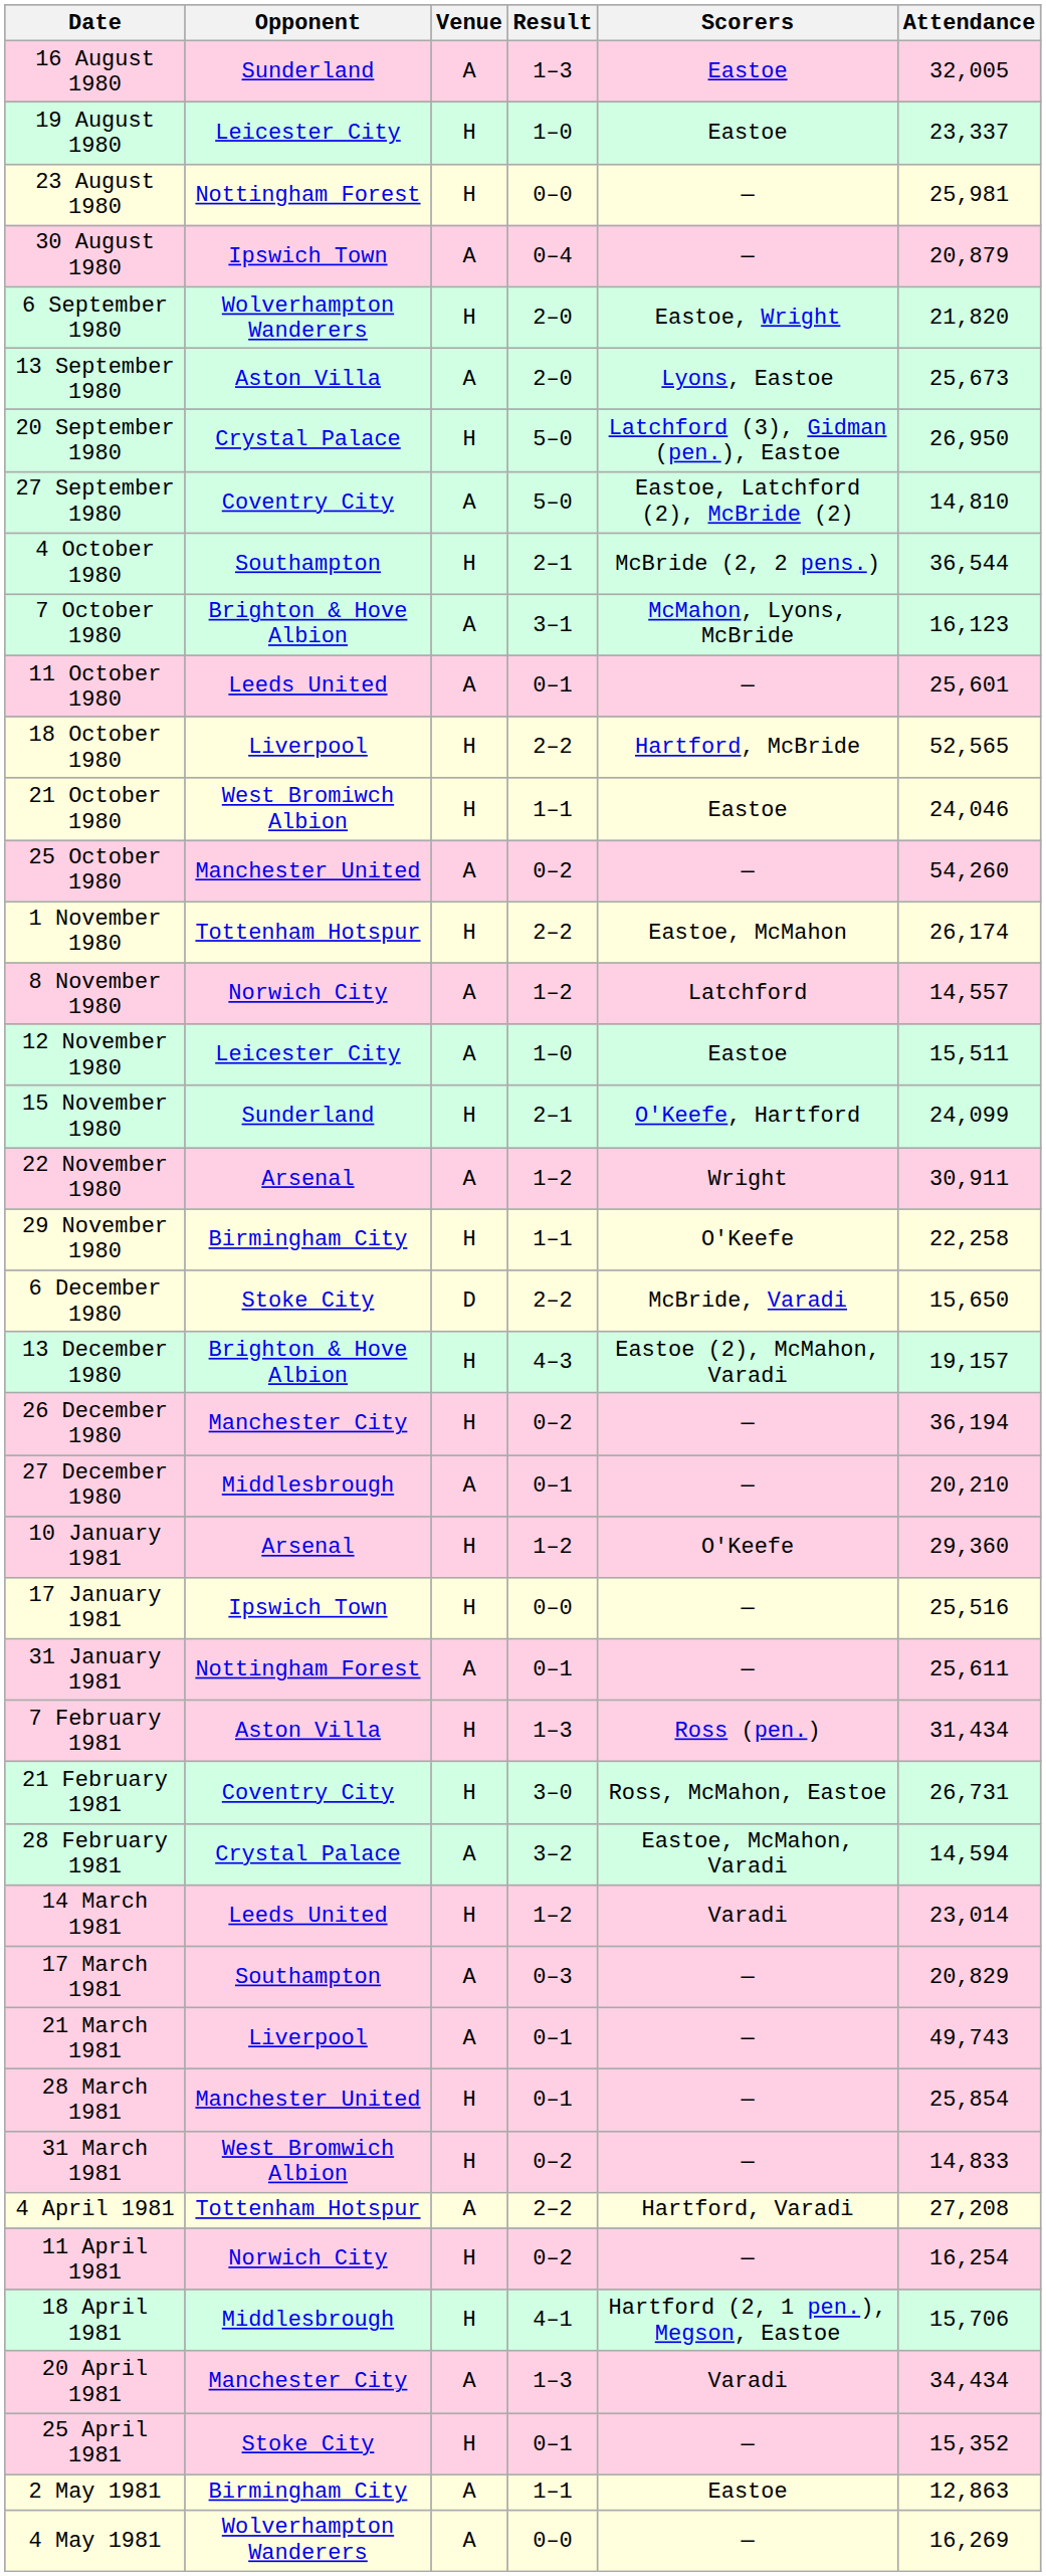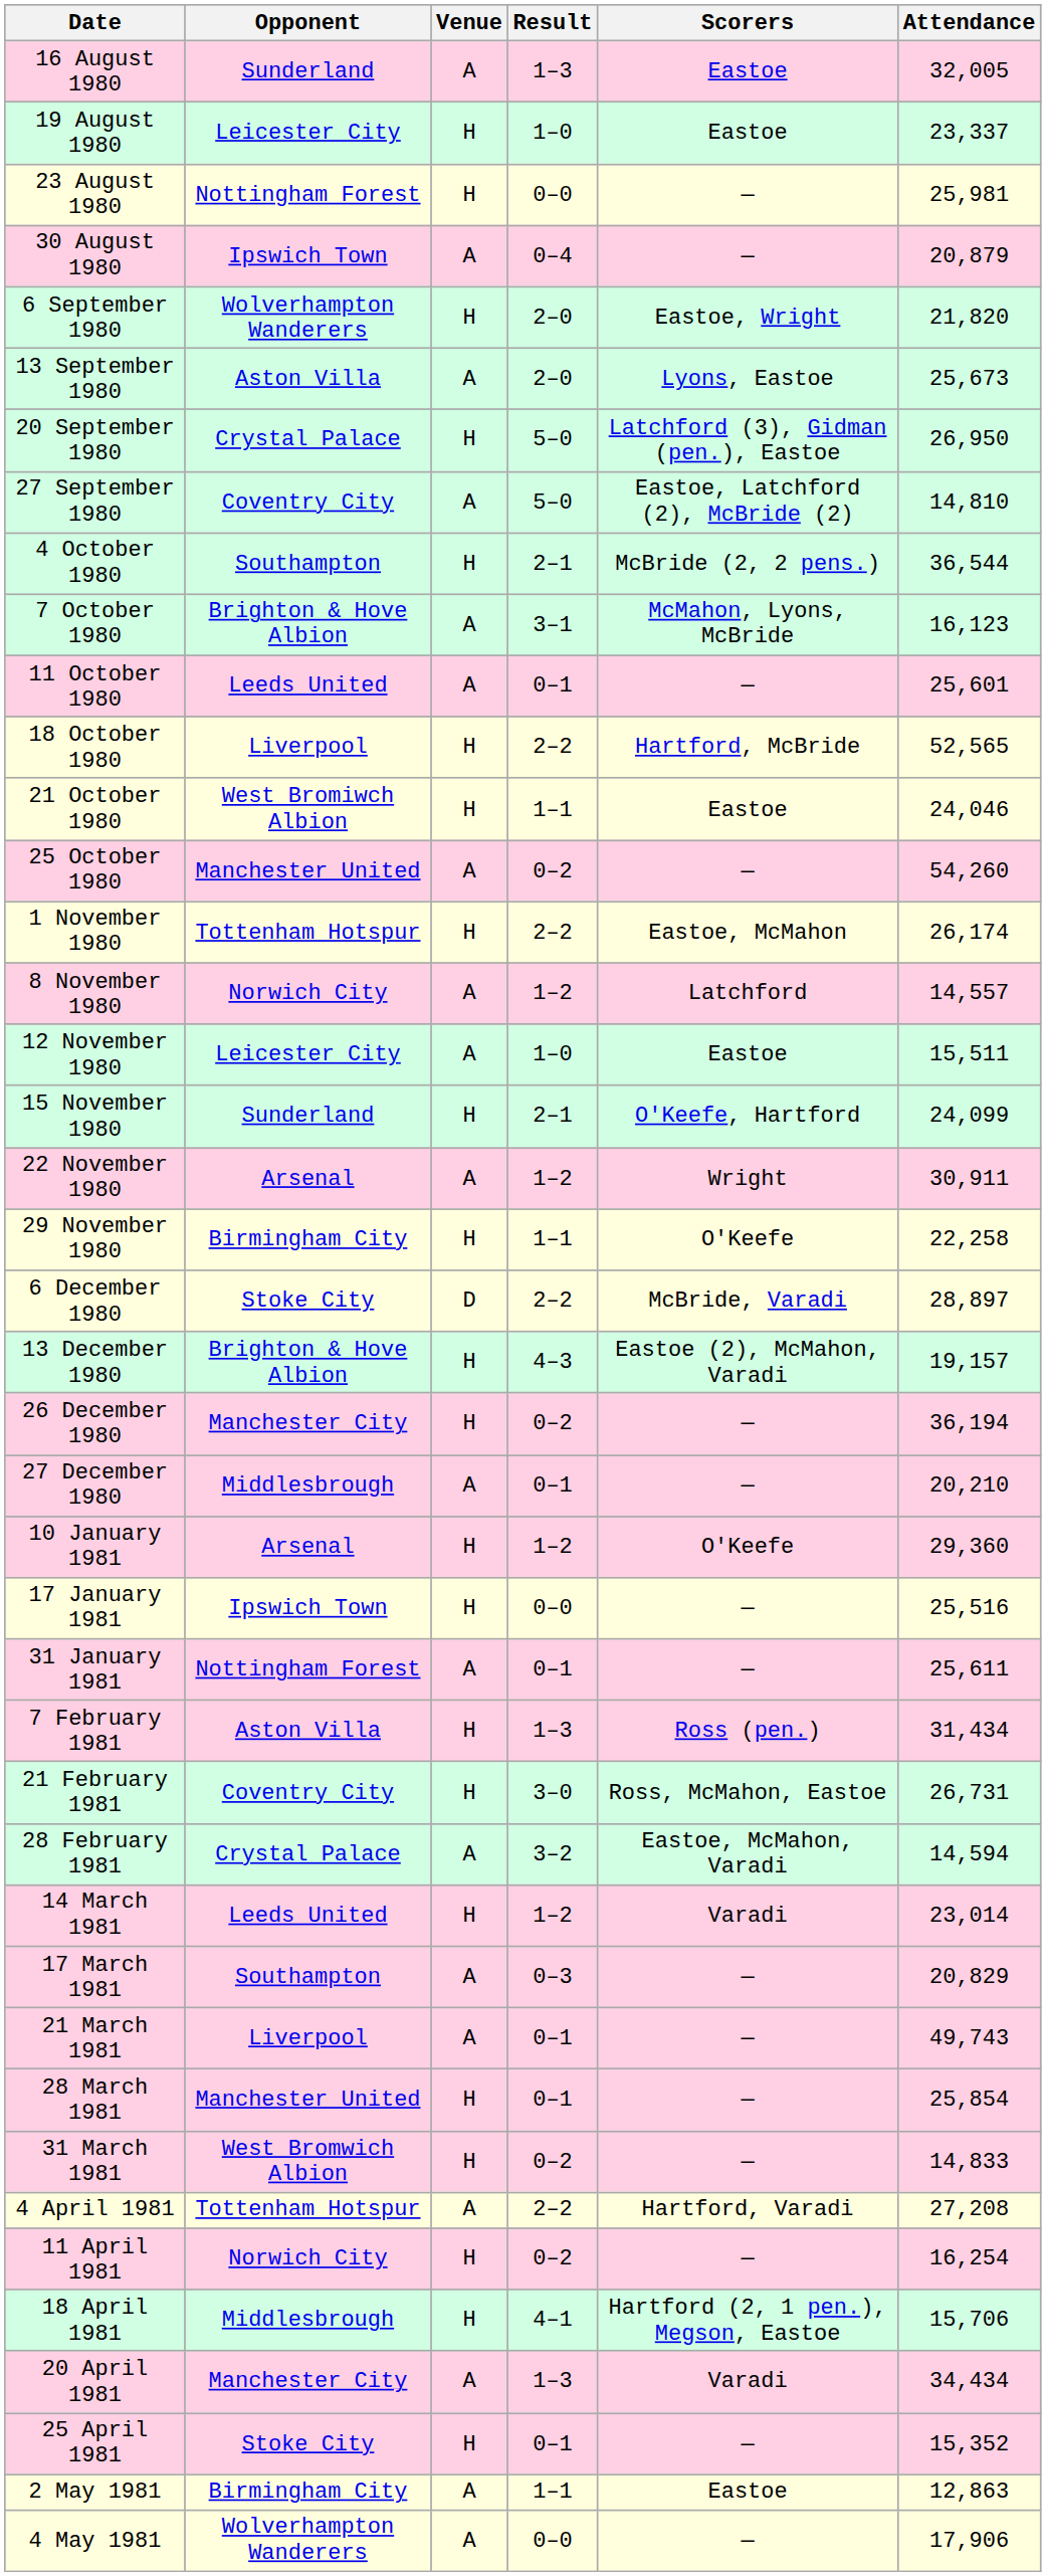 <table class="wikitable sortable" style="text-align:center">
 <tr>
 <th>Date</th>
 <th>Opponent</th>
 <th>Venue</th>
 <th>Result</th>
 <th class="unsortable">Scorers</th>
 <th>Attendance</th>
 </tr>
 <tr style="background-color: #ffd0e3;">
 <td>16 August 1980</td>
 <td><a href='#'>Sunderland</a></td>
 <td>A</td>
 <td>1–3</td>
 <td><a href='#'>Eastoe</a></td>
 <td>32,005</td>
 </tr>
 <tr style="background-color: #d0ffe3;">
 <td>19 August 1980</td>
 <td><a href='#'>Leicester City</a></td>
 <td>H</td>
 <td>1–0</td>
 <td>Eastoe</td>
 <td>23,337</td>
 </tr>
 <tr style="background-color: #ffffdd;">
 <td>23 August 1980</td>
 <td><a href='#'>Nottingham Forest</a></td>
 <td>H</td>
 <td>0–0</td>
 <td>—</td>
 <td>25,981</td>
 </tr>
 <tr style="background-color: #ffd0e3;">
 <td>30 August 1980</td>
 <td><a href='#'>Ipswich Town</a></td>
 <td>A</td>
 <td>0–4</td>
 <td>—</td>
 <td>20,879</td>
 </tr>
 <tr style="background-color: #d0ffe3;">
 <td>6 September 1980</td>
 <td><a href='#'>Wolverhampton Wanderers</a></td>
 <td>H</td>
 <td>2–0</td>
 <td>Eastoe, <a href='#'>Wright</a></td>
 <td>21,820</td>
 </tr>
 <tr style="background-color: #d0ffe3;">
 <td>13 September 1980</td>
 <td><a href='#'>Aston Villa</a></td>
 <td>A</td>
 <td>2–0</td>
 <td><a href='#'>Lyons</a>, Eastoe</td>
 <td>25,673</td>
 </tr>
 <tr style="background-color: #d0ffe3;">
 <td>20 September 1980</td>
 <td><a href='#'>Crystal Palace</a></td>
 <td>H</td>
 <td>5–0</td>
 <td><a href='#'>Latchford</a> (3), <a href='#'>Gidman</a> (<a href='#'>pen.</a>), Eastoe</td>
 <td>26,950</td>
 </tr>
 <tr style="background-color: #d0ffe3;">
 <td>27 September 1980</td>
 <td><a href='#'>Coventry City</a></td>
 <td>A</td>
 <td>5–0</td>
 <td>Eastoe, Latchford (2), <a href='#'>McBride</a> (2)</td>
 <td>14,810</td>
 </tr>
 <tr style="background-color: #d0ffe3;">
 <td>4 October 1980</td>
 <td><a href='#'>Southampton</a></td>
 <td>H</td>
 <td>2–1</td>
 <td>McBride (2, 2 <a href='#'>pens.</a>)</td>
 <td>36,544</td>
 </tr>
 <tr style="background-color: #d0ffe3;">
 <td>7 October 1980</td>
 <td><a href='#'>Brighton & Hove Albion</a></td>
 <td>A</td>
 <td>3–1</td>
 <td><a href='#'>McMahon</a>, Lyons, McBride</td>
 <td>16,123</td>
 </tr>
 <tr style="background-color: #ffd0e3;">
 <td>11 October 1980</td>
 <td><a href='#'>Leeds United</a></td>
 <td>A</td>
 <td>0–1</td>
 <td>—</td>
 <td>25,601</td>
 </tr>
 <tr style="background-color: #ffffdd;">
 <td>18 October 1980</td>
 <td><a href='#'>Liverpool</a></td>
 <td>H</td>
 <td>2–2</td>
 <td><a href='#'>Hartford</a>, McBride</td>
 <td>52,565</td>
 </tr>
 <tr style="background-color: #ffffdd;">
 <td>21 October 1980</td>
 <td><a href='#'>West Bromiwch Albion</a></td>
 <td>H</td>
 <td>1–1</td>
 <td>Eastoe</td>
 <td>24,046</td>
 </tr>
 <tr style="background-color: #ffd0e3;">
 <td>25 October 1980</td>
 <td><a href='#'>Manchester United</a></td>
 <td>A</td>
 <td>0–2</td>
 <td>—</td>
 <td>54,260</td>
 </tr>
 <tr style="background-color: #ffffdd;">
 <td>1 November 1980</td>
 <td><a href='#'>Tottenham Hotspur</a></td>
 <td>H</td>
 <td>2–2</td>
 <td>Eastoe, McMahon</td>
 <td>26,174</td>
 </tr>
 <tr style="background-color: #ffd0e3;">
 <td>8 November 1980</td>
 <td><a href='#'>Norwich City</a></td>
 <td>A</td>
 <td>1–2</td>
 <td>Latchford</td>
 <td>14,557</td>
 </tr>
 <tr style="background-color: #d0ffe3;">
 <td>12 November 1980</td>
 <td><a href='#'>Leicester City</a></td>
 <td>A</td>
 <td>1–0</td>
 <td>Eastoe</td>
 <td>15,511</td>
 </tr>
 <tr style="background-color: #d0ffe3;">
 <td>15 November 1980</td>
 <td><a href='#'>Sunderland</a></td>
 <td>H</td>
 <td>2–1</td>
 <td><a href='#'>O'Keefe</a>, Hartford</td>
 <td>24,099</td>
 </tr>
 <tr style="background-color: #ffd0e3;">
 <td>22 November 1980</td>
 <td><a href='#'>Arsenal</a></td>
 <td>A</td>
 <td>1–2</td>
 <td>Wright</td>
 <td>30,911</td>
 </tr>
 <tr style="background-color: #ffffdd;">
 <td>29 November 1980</td>
 <td><a href='#'>Birmingham City</a></td>
 <td>H</td>
 <td>1–1</td>
 <td>O'Keefe</td>
 <td>22,258</td>
 </tr>
 <tr style="background-color: #ffffdd;">
 <td>6 December 1980</td>
 <td><a href='#'>Stoke City</a></td>
 <td>D</td>
 <td>2–2</td>
 <td>McBride, <a href='#'>Varadi</a></td>
-<td>15,650</td>
+<td>28,897</td>
 </tr>
 <tr style="background-color: #d0ffe3;">
 <td>13 December 1980</td>
 <td><a href='#'>Brighton & Hove Albion</a></td>
 <td>H</td>
 <td>4–3</td>
 <td>Eastoe (2), McMahon, Varadi</td>
 <td>19,157</td>
 </tr>
 <tr style="background-color: #ffd0e3;">
 <td>26 December 1980</td>
 <td><a href='#'>Manchester City</a></td>
 <td>H</td>
 <td>0–2</td>
 <td>—</td>
 <td>36,194</td>
 </tr>
 <tr style="background-color: #ffd0e3;">
 <td>27 December 1980</td>
 <td><a href='#'>Middlesbrough</a></td>
 <td>A</td>
 <td>0–1</td>
 <td>—</td>
 <td>20,210</td>
 </tr>
 <tr style="background-color: #ffd0e3;">
 <td>10 January 1981</td>
 <td><a href='#'>Arsenal</a></td>
 <td>H</td>
 <td>1–2</td>
 <td>O'Keefe</td>
 <td>29,360</td>
 </tr>
 <tr style="background-color: #ffffdd;">
 <td>17 January 1981</td>
 <td><a href='#'>Ipswich Town</a></td>
 <td>H</td>
 <td>0–0</td>
 <td>—</td>
 <td>25,516</td>
 </tr>
 <tr style="background-color: #ffd0e3;">
 <td>31 January 1981</td>
 <td><a href='#'>Nottingham Forest</a></td>
 <td>A</td>
 <td>0–1</td>
 <td>—</td>
 <td>25,611</td>
 </tr>
 <tr style="background-color: #ffd0e3;">
 <td>7 February 1981</td>
 <td><a href='#'>Aston Villa</a></td>
 <td>H</td>
 <td>1–3</td>
 <td><a href='#'>Ross</a> (<a href='#'>pen.</a>)</td>
 <td>31,434</td>
 </tr>
 <tr style="background-color: #d0ffe3;">
 <td>21 February 1981</td>
 <td><a href='#'>Coventry City</a></td>
 <td>H</td>
 <td>3–0</td>
 <td>Ross, McMahon, Eastoe</td>
 <td>26,731</td>
 </tr>
 <tr style="background-color: #d0ffe3;">
 <td>28 February 1981</td>
 <td><a href='#'>Crystal Palace</a></td>
 <td>A</td>
 <td>3–2</td>
 <td>Eastoe, McMahon, Varadi</td>
 <td>14,594</td>
 </tr>
 <tr style="background-color: #ffd0e3;">
 <td>14 March 1981</td>
 <td><a href='#'>Leeds United</a></td>
 <td>H</td>
 <td>1–2</td>
 <td>Varadi</td>
 <td>23,014</td>
 </tr>
 <tr style="background-color: #ffd0e3;">
 <td>17 March 1981</td>
 <td><a href='#'>Southampton</a></td>
 <td>A</td>
 <td>0–3</td>
 <td>—</td>
 <td>20,829</td>
 </tr>
 <tr style="background-color: #ffd0e3;">
 <td>21 March 1981</td>
 <td><a href='#'>Liverpool</a></td>
 <td>A</td>
 <td>0–1</td>
 <td>—</td>
 <td>49,743</td>
 </tr>
 <tr style="background-color: #ffd0e3;">
 <td>28 March 1981</td>
 <td><a href='#'>Manchester United</a></td>
 <td>H</td>
 <td>0–1</td>
 <td>—</td>
 <td>25,854</td>
 </tr>
 <tr style="background-color: #ffd0e3;">
 <td>31 March 1981</td>
 <td><a href='#'>West Bromwich Albion</a></td>
 <td>H</td>
 <td>0–2</td>
 <td>—</td>
 <td>14,833</td>
 </tr>
 <tr style="background-color: #ffffdd;">
 <td>4 April 1981</td>
 <td><a href='#'>Tottenham Hotspur</a></td>
 <td>A</td>
 <td>2–2</td>
 <td>Hartford, Varadi</td>
 <td>27,208</td>
 </tr>
 <tr style="background-color: #ffd0e3;">
 <td>11 April 1981</td>
 <td><a href='#'>Norwich City</a></td>
 <td>H</td>
 <td>0–2</td>
 <td>—</td>
 <td>16,254</td>
 </tr>
 <tr style="background-color: #d0ffe3;">
 <td>18 April 1981</td>
 <td><a href='#'>Middlesbrough</a></td>
 <td>H</td>
 <td>4–1</td>
 <td>Hartford (2, 1 <a href='#'>pen.</a>), <a href='#'>Megson</a>, Eastoe</td>
 <td>15,706</td>
 </tr>
 <tr style="background-color: #ffd0e3;">
 <td>20 April 1981</td>
 <td><a href='#'>Manchester City</a></td>
 <td>A</td>
 <td>1–3</td>
 <td>Varadi</td>
 <td>34,434</td>
 </tr>
 <tr style="background-color: #ffd0e3;">
 <td>25 April 1981</td>
 <td><a href='#'>Stoke City</a></td>
 <td>H</td>
 <td>0–1</td>
 <td>—</td>
 <td>15,352</td>
 </tr>
 <tr style="background-color: #ffffdd;">
 <td>2 May 1981</td>
 <td><a href='#'>Birmingham City</a></td>
 <td>A</td>
 <td>1–1</td>
 <td>Eastoe</td>
 <td>12,863</td>
 </tr>
 <tr style="background-color: #ffffdd;">
 <td>4 May 1981</td>
 <td><a href='#'>Wolverhampton Wanderers</a></td>
 <td>A</td>
 <td>0–0</td>
 <td>—</td>
-<td>16,269</td>
+<td>17,906</td>
 </tr>
 </table>
